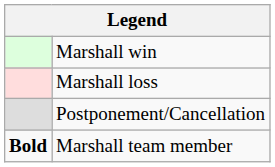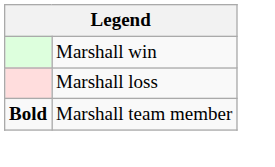 <table class="wikitable" style="font-size:90%">
 <tr>
 <th colspan="2">Legend</th>
 </tr>
 <tr>
 <td bgcolor="#ddffdd"> </td>
 <td>Marshall win</td>
 </tr>
 <tr>
 <td bgcolor="#ffdddd"> </td>
 <td>Marshall loss</td>
 </tr>
 <tr>
-<td bgcolor="#dddddd"> </td>
-<td>Postponement/Cancellation</td>
-</tr>
-<tr>
 <td><strong>Bold</strong></td>
 <td>Marshall team member</td>
 </tr>
 </table>
